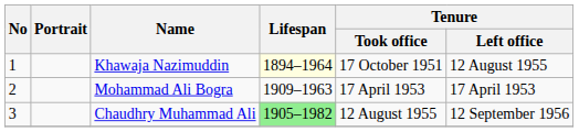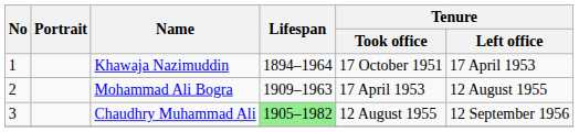 <table class="wikitable">
 <tr>
 <th scope="col" rowspan="2">No</th>
 <th scope="col" rowspan="2">Portrait</th>
 <th scope="col" rowspan="2">Name</th>
 <th scope="col" rowspan="2">Lifespan</th>
 <th scope="col" colspan="2">Tenure</th>
 </tr>
 <tr>
 <th scope="col">Took office</th>
 <th scope="col">Left office</th>
 </tr>
 <tr>
 <td>1</td>
 <td></td>
 <td><a href='#'>Khawaja Nazimuddin</a></td>
-<td style="background: lightyellow;">1894–1964</td>
+<td>1894–1964</td>
 <td>17 October 1951</td>
-<td>12 August 1955</td>
+<td>17 April 1953</td>
 </tr>
 <tr>
 <td>2</td>
 <td></td>
 <td><a href='#'>Mohammad Ali Bogra</a></td>
 <td>1909–1963</td>
 <td>17 April 1953</td>
-<td>17 April 1953</td>
+<td>12 August 1955</td>
 </tr>
 <tr>
 <td>3</td>
 <td></td>
 <td><a href='#'>Chaudhry Muhammad Ali</a></td>
 <td style="background: lightgreen;">1905–1982</td>
 <td>12 August 1955</td>
 <td>12 September 1956</td>
 </tr>
 <tr>
 </tr>
 </table>
